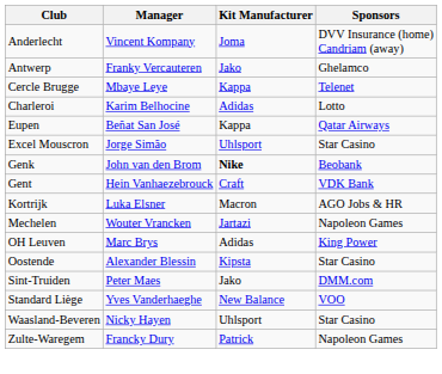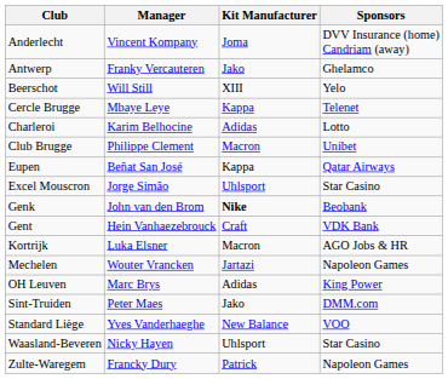 <table class="wikitable sortable" style="text-align: left;">
 <tr>
 <th>Club</th>
 <th>Manager</th>
 <th>Kit Manufacturer</th>
 <th>Sponsors</th>
 </tr>
 <tr>
 <td>Anderlecht</td>
 <td> <a href='#'>Vincent Kompany</a></td>
 <td><a href='#'>Joma</a></td>
 <td>DVV Insurance (home) <br> <a href='#'>Candriam</a> (away)</td>
 </tr>
 <tr>
 <td>Antwerp</td>
 <td> <a href='#'>Franky Vercauteren</a></td>
 <td><a href='#'>Jako</a></td>
 <td>Ghelamco</td>
 </tr>
 <tr>
+<td>Beerschot</td>
+<td> <a href='#'>Will Still</a></td>
+<td>XIII</td>
+<td>Yelo</td>
+</tr>
+<tr>
 <td>Cercle Brugge</td>
 <td> <a href='#'>Mbaye Leye</a></td>
 <td><a href='#'>Kappa</a></td>
 <td><a href='#'>Telenet</a></td>
 </tr>
 <tr>
 <td>Charleroi</td>
 <td> <a href='#'>Karim Belhocine</a></td>
 <td><a href='#'>Adidas</a></td>
 <td>Lotto</td>
+</tr>
+<tr>
+<td>Club Brugge</td>
+<td> <a href='#'>Philippe Clement</a></td>
+<td><a href='#'>Macron</a></td>
+<td><a href='#'>Unibet</a></td>
 </tr>
 <tr>
 <td>Eupen</td>
 <td> <a href='#'>Beñat San José</a></td>
 <td>Kappa</td>
 <td><a href='#'>Qatar Airways</a></td>
 </tr>
 <tr>
 <td>Excel Mouscron</td>
 <td> <a href='#'>Jorge Simão</a></td>
 <td><a href='#'>Uhlsport</a></td>
 <td>Star Casino</td>
 </tr>
 <tr>
 <td>Genk</td>
 <td> <a href='#'>John van den Brom</a></td>
 <td><strong>Nike</strong></td>
 <td><a href='#'>Beobank</a></td>
 </tr>
 <tr>
 <td>Gent</td>
 <td> <a href='#'>Hein Vanhaezebrouck</a></td>
 <td><a href='#'>Craft</a></td>
 <td><a href='#'>VDK Bank</a></td>
 </tr>
 <tr>
 <td>Kortrijk</td>
 <td> <a href='#'>Luka Elsner</a></td>
 <td>Macron</td>
 <td>AGO Jobs & HR</td>
 </tr>
 <tr>
 <td>Mechelen</td>
 <td> <a href='#'>Wouter Vrancken</a></td>
 <td><a href='#'>Jartazi</a></td>
 <td>Napoleon Games</td>
 </tr>
 <tr>
 <td>OH Leuven</td>
 <td> <a href='#'>Marc Brys</a></td>
 <td>Adidas</td>
 <td><a href='#'>King Power</a></td>
 </tr>
 <tr>
-<td>Oostende</td>
-<td> <a href='#'>Alexander Blessin</a></td>
-<td><a href='#'>Kipsta</a></td>
-<td>Star Casino</td>
-</tr>
-<tr>
 <td>Sint-Truiden</td>
 <td> <a href='#'>Peter Maes</a></td>
 <td>Jako</td>
 <td><a href='#'>DMM.com</a></td>
 </tr>
 <tr>
 <td>Standard Liège</td>
 <td> <a href='#'>Yves Vanderhaeghe</a></td>
 <td><a href='#'>New Balance</a></td>
 <td><a href='#'>VOO</a></td>
 </tr>
 <tr>
 <td>Waasland-Beveren</td>
 <td> <a href='#'>Nicky Hayen</a></td>
 <td>Uhlsport</td>
 <td>Star Casino</td>
 </tr>
 <tr>
 <td>Zulte-Waregem</td>
 <td> <a href='#'>Francky Dury</a></td>
 <td><a href='#'>Patrick</a></td>
 <td>Napoleon Games</td>
 </tr>
 </table>
